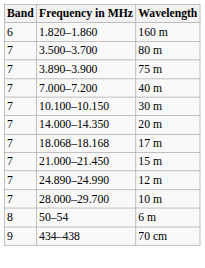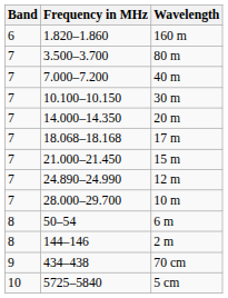 <table class="wikitable">
 <tr>
 <th>Band</th>
 <th>Frequency in MHz</th>
 <th>Wavelength</th>
 </tr>
 <tr>
 <td>6</td>
 <td>1.820–1.860</td>
 <td>160 m</td>
 </tr>
 <tr>
 <td>7</td>
 <td>3.500–3.700</td>
 <td>80 m</td>
-</tr>
-<tr>
-<td>7</td>
-<td>3.890–3.900</td>
-<td>75 m</td>
 </tr>
 <tr>
 <td>7</td>
 <td>7.000–7.200</td>
 <td>40 m</td>
 </tr>
 <tr>
 <td>7</td>
 <td>10.100–10.150</td>
 <td>30 m</td>
 </tr>
 <tr>
 <td>7</td>
 <td>14.000–14.350</td>
 <td>20 m</td>
 </tr>
 <tr>
 <td>7</td>
 <td>18.068–18.168</td>
 <td>17 m</td>
 </tr>
 <tr>
 <td>7</td>
 <td>21.000–21.450</td>
 <td>15 m</td>
 </tr>
 <tr>
 <td>7</td>
 <td>24.890–24.990</td>
 <td>12 m</td>
 </tr>
 <tr>
 <td>7</td>
 <td>28.000–29.700</td>
 <td>10 m</td>
 </tr>
 <tr>
 <td>8</td>
 <td>50–54</td>
 <td>6 m</td>
 </tr>
 <tr>
+<td>8</td>
+<td>144–146</td>
+<td>2 m</td>
+</tr>
+<tr>
 <td>9</td>
 <td>434–438</td>
 <td>70 cm</td>
 </tr>
+<tr>
+<td>10</td>
+<td>5725–5840</td>
+<td>5 cm</td>
+</tr>
 </table>
